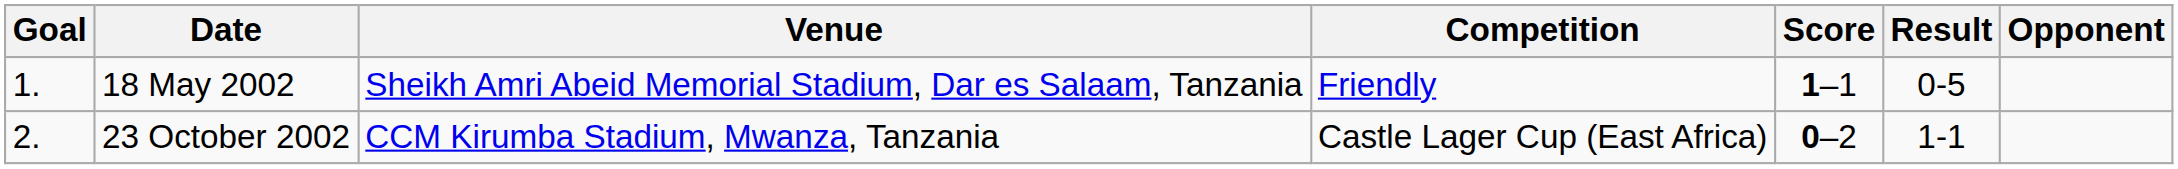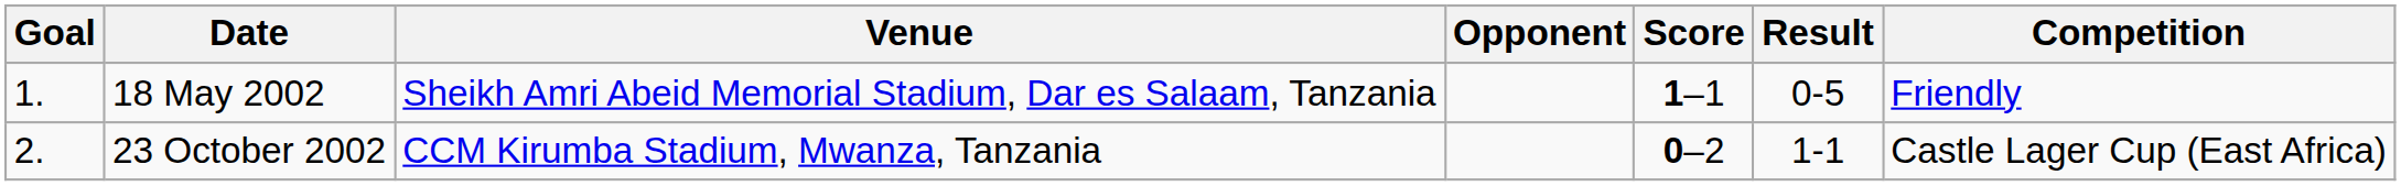 <table class="wikitable plainrowheaders sortable">
 <tr>
 <th>Goal</th>
 <th>Date</th>
 <th>Venue</th>
-<th>Competition</th>
+<th>Opponent</th>
 <th>Score</th>
 <th>Result</th>
-<th>Opponent</th>
+<th>Competition</th>
 </tr>
 <tr>
 <td>1.</td>
 <td>18 May 2002</td>
 <td><a href='#'>Sheikh Amri Abeid Memorial Stadium</a>, <a href='#'>Dar es Salaam</a>, Tanzania</td>
-<td><a href='#'>Friendly</a></td>
+<td></td>
 <td align=center><strong>1</strong>–1</td>
 <td align=center>0-5</td>
-<td></td>
+<td><a href='#'>Friendly</a></td>
 </tr>
 <tr>
 <td>2.</td>
 <td>23 October 2002</td>
 <td><a href='#'>CCM Kirumba Stadium</a>, <a href='#'>Mwanza</a>, Tanzania</td>
-<td>Castle Lager Cup (East Africa)</td>
+<td></td>
 <td align=center><strong>0</strong>–2</td>
 <td align=center>1-1</td>
-<td></td>
+<td>Castle Lager Cup (East Africa)</td>
 </tr>
 </table>
